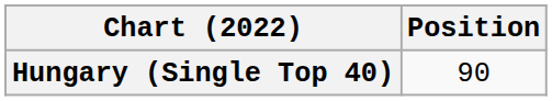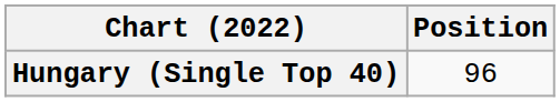 <table class="wikitable plainrowheaders" style="text-align:center">
 <tr>
 <th scope="col">Chart (2022)</th>
 <th scope="col">Position</th>
 </tr>
 <tr>
 <th scope="row">Hungary (Single Top 40)</th>
-<td>90</td>
+<td>96</td>
 </tr>
 </table>
